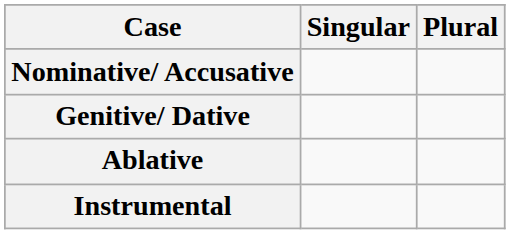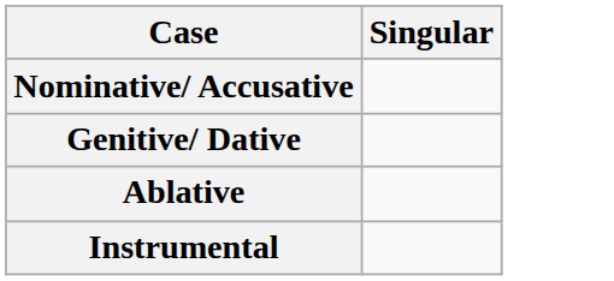 <table class="wikitable">
 <tr>
 <th>Case</th>
 <th>Singular</th>
-<th>Plural</th>
 </tr>
 <tr>
 <th>Nominative/ Accusative</th>
-<td></td>
 <td></td>
 </tr>
 <tr>
 <th>Genitive/ Dative</th>
 <td></td>
-<td></td>
 </tr>
 <tr>
 <th>Ablative</th>
-<td></td>
 <td></td>
 </tr>
 <tr>
 <th>Instrumental</th>
 <td></td>
-<td></td>
 </tr>
 </table>
